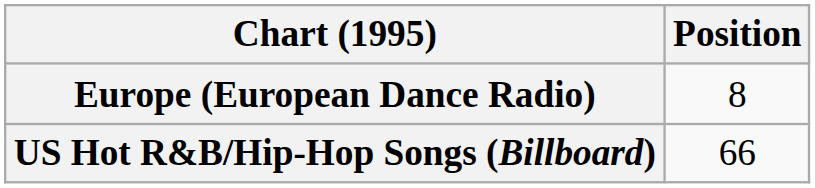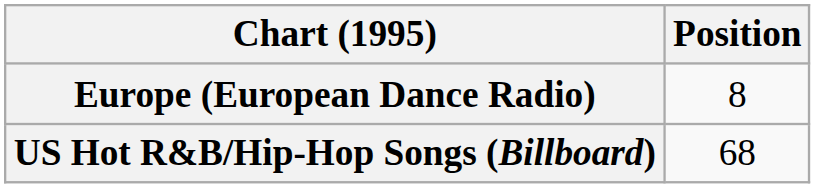 <table class="wikitable plainrowheaders" style="text-align:center">
 <tr>
 <th scope="col">Chart (1995)</th>
 <th scope="col">Position</th>
 </tr>
 <tr>
 <th scope="row">Europe (European Dance Radio)</th>
 <td>8</td>
 </tr>
 <tr>
 <th scope="row">US Hot R&B/Hip-Hop Songs (<em>Billboard</em>)</th>
-<td>66</td>
+<td>68</td>
 </tr>
 </table>
